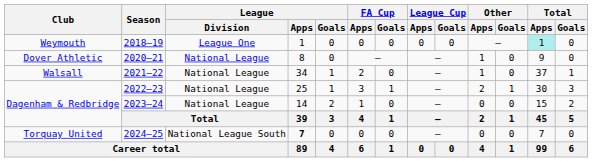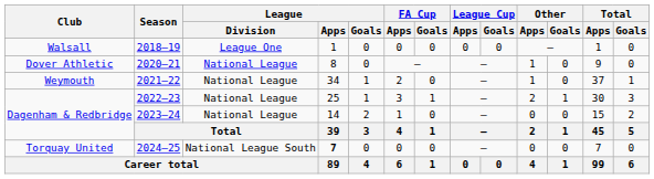 <table class="wikitable" style="text-align: center">
 <tr>
 <th rowspan="2">Club</th>
 <th rowspan="2">Season</th>
 <th colspan="3">League</th>
 <th colspan="2"><a href='#'>FA Cup</a></th>
 <th colspan="2"><a href='#'>League Cup</a></th>
 <th colspan="2">Other</th>
 <th colspan="2">Total</th>
 </tr>
 <tr>
 <th>Division</th>
 <th>Apps</th>
 <th>Goals</th>
 <th>Apps</th>
 <th>Goals</th>
 <th>Apps</th>
 <th>Goals</th>
 <th>Apps</th>
 <th>Goals</th>
 <th>Apps</th>
 <th>Goals</th>
 </tr>
 <tr>
-<td><a href='#'>Weymouth</a></td>
+<td><a href='#'>Walsall</a></td>
 <td><a href='#'>2018–19</a></td>
 <td><a href='#'>League One</a></td>
 <td>1</td>
 <td>0</td>
 <td>0</td>
 <td>0</td>
 <td>0</td>
 <td>0</td>
 <td colspan="2">—</td>
-<td style="background: paleturquoise;">1</td>
+<td>1</td>
 <td>0</td>
 </tr>
 <tr>
 <td><a href='#'>Dover Athletic</a></td>
 <td><a href='#'>2020–21</a></td>
 <td><a href='#'>National League</a></td>
 <td>8</td>
 <td>0</td>
 <td colspan="2">—</td>
 <td colspan="2">—</td>
 <td>1</td>
 <td>0</td>
 <td>9</td>
 <td>0</td>
 </tr>
 <tr>
-<td><a href='#'>Walsall</a></td>
+<td><a href='#'>Weymouth</a></td>
 <td><a href='#'>2021–22</a></td>
 <td>National League</td>
 <td>34</td>
 <td>1</td>
 <td>2</td>
 <td>0</td>
 <td colspan="2">—</td>
 <td>1</td>
 <td>0</td>
 <td>37</td>
 <td>1</td>
 </tr>
 <tr>
 <td rowspan=3><a href='#'>Dagenham & Redbridge</a></td>
 <td><a href='#'>2022–23</a></td>
 <td>National League</td>
 <td>25</td>
 <td>1</td>
 <td>3</td>
 <td>1</td>
 <td colspan="2">—</td>
 <td>2</td>
 <td>1</td>
 <td>30</td>
 <td>3</td>
 </tr>
 <tr>
 <td><a href='#'>2023–24</a></td>
 <td>National League</td>
 <td>14</td>
 <td>2</td>
 <td>1</td>
 <td>0</td>
 <td colspan="2">—</td>
 <td>0</td>
 <td>0</td>
 <td>15</td>
 <td>2</td>
 </tr>
 <tr>
 <th colspan="2">Total</th>
 <th>39</th>
 <th>3</th>
 <th>4</th>
 <th>1</th>
 <th colspan="2">—</th>
 <th>2</th>
 <th>1</th>
 <th>45</th>
 <th>5</th>
 </tr>
 <tr>
 <td><a href='#'>Torquay United</a></td>
 <td><a href='#'>2024–25</a></td>
 <td>National League South</td>
 <td><strong>7</strong></td>
 <td>0</td>
 <td>0</td>
 <td>0</td>
 <td colspan="2">—</td>
 <td>0</td>
 <td>0</td>
 <td>7</td>
 <td>0</td>
 </tr>
 <tr>
 <th colspan="3">Career total</th>
 <th>89</th>
 <th>4</th>
 <th>6</th>
 <th>1</th>
 <th>0</th>
 <th>0</th>
 <th>4</th>
 <th>1</th>
 <th>99</th>
 <th>6</th>
 </tr>
 </table>
